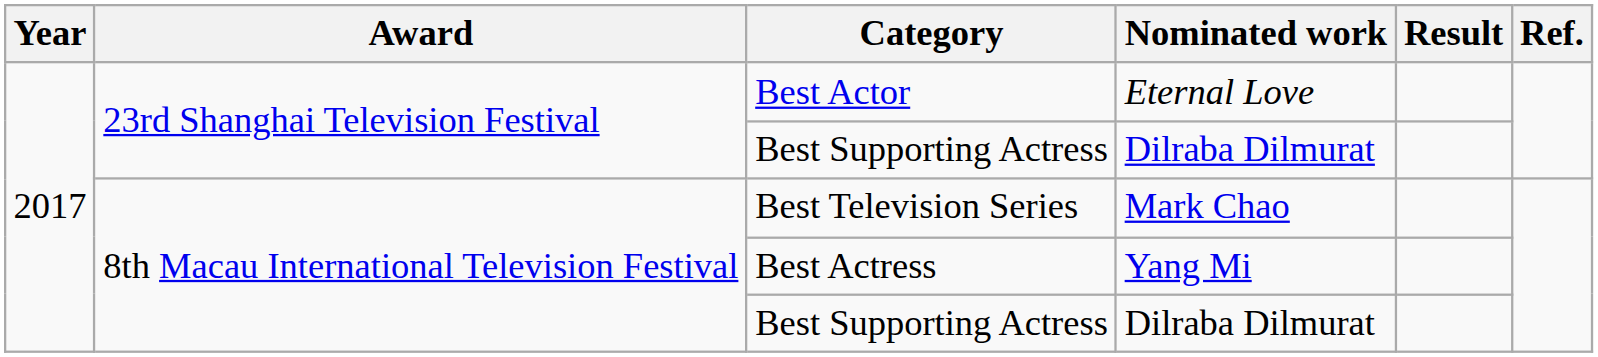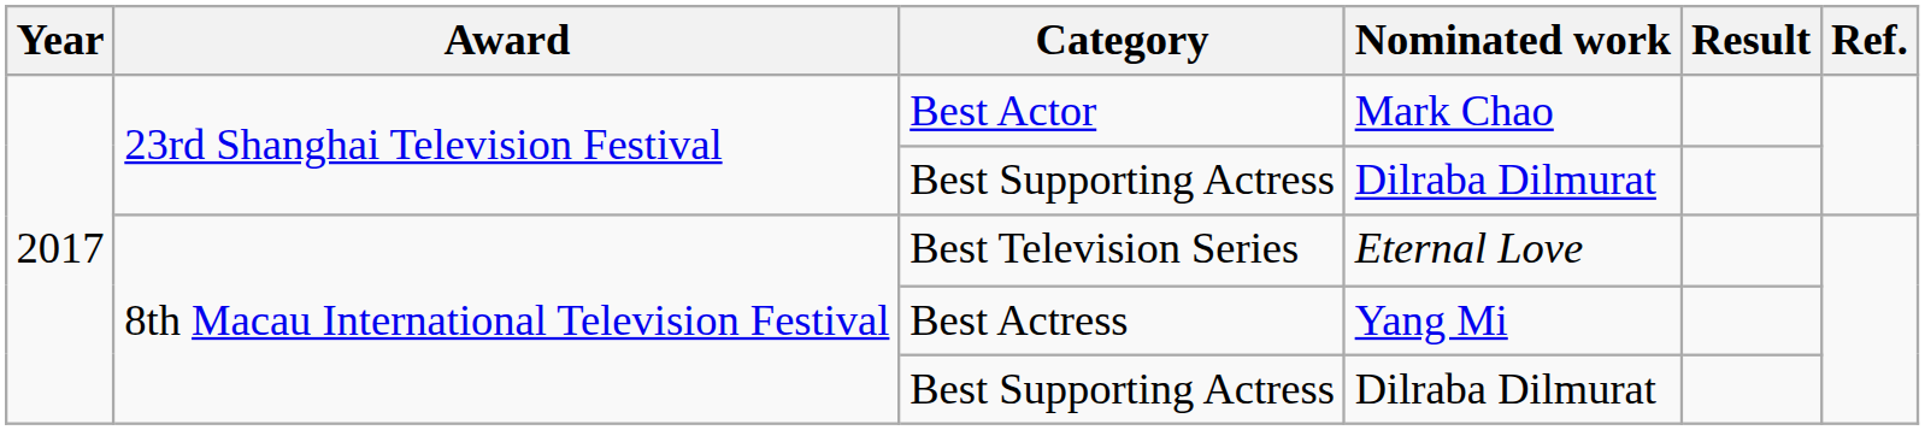 <table class="wikitable">
 <tr>
 <th>Year</th>
 <th>Award</th>
 <th>Category</th>
 <th>Nominated work</th>
 <th>Result</th>
 <th>Ref.</th>
 </tr>
 <tr>
 <td rowspan=5>2017</td>
 <td rowspan=2><a href='#'>23rd Shanghai Television Festival</a></td>
 <td><a href='#'>Best Actor</a></td>
-<td><em>Eternal Love</em></td>
+<td><a href='#'>Mark Chao</a></td>
 <td></td>
 <td rowspan=2></td>
 </tr>
 <tr>
 <td>Best Supporting Actress</td>
 <td><a href='#'>Dilraba Dilmurat</a></td>
 <td></td>
 </tr>
 <tr>
 <td rowspan=3>8th <a href='#'>Macau International Television Festival</a></td>
 <td>Best Television Series</td>
-<td><a href='#'>Mark Chao</a></td>
+<td><em>Eternal Love</em></td>
 <td></td>
 <td rowspan=3></td>
 </tr>
 <tr>
 <td>Best Actress</td>
 <td><a href='#'>Yang Mi</a></td>
 <td></td>
 </tr>
 <tr>
 <td>Best Supporting Actress</td>
 <td>Dilraba Dilmurat</td>
 <td></td>
 </tr>
 </table>
